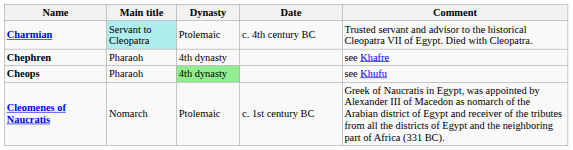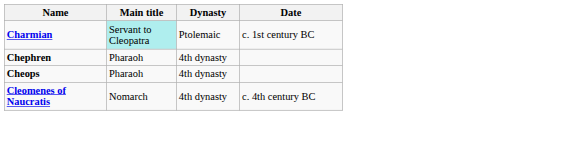 <table class="wikitable sortable" align="center">
 <tr>
 <th style="width: 150px;">Name</th>
 <th style="width: 100px;">Main title</th>
 <th style="width: 90px;">Dynasty</th>
 <th align="center" style="width: 150px;">Date</th>
-<th>Comment</th>
 </tr>
 <tr>
 <td><strong><a href='#'>Charmian</a></strong></td>
 <td style="background: paleturquoise;">Servant to Cleopatra</td>
 <td>Ptolemaic</td>
-<td>c. 4th century BC</td>
-<td>Trusted servant and advisor to the historical Cleopatra VII of Egypt. Died with Cleopatra.</td>
+<td>c. 1st century BC</td>
 </tr>
 <tr>
 <td><strong>Chephren</strong></td>
 <td>Pharaoh</td>
 <td>4th dynasty</td>
 <td></td>
-<td>see <a href='#'>Khafre</a></td>
 </tr>
 <tr>
 <td><strong>Cheops</strong></td>
 <td>Pharaoh</td>
-<td style="background: lightgreen;">4th dynasty</td>
+<td>4th dynasty</td>
 <td></td>
-<td>see <a href='#'>Khufu</a></td>
 </tr>
 <tr>
 <td><strong><a href='#'>Cleomenes of Naucratis</a></strong></td>
 <td>Nomarch</td>
-<td>Ptolemaic</td>
-<td>c. 1st century BC</td>
-<td>Greek of Naucratis in Egypt, was appointed by Alexander III of Macedon as nomarch of the Arabian district of Egypt and receiver of the tributes from all the districts of Egypt and the neighboring part of Africa (331 BC).</td>
+<td>4th dynasty</td>
+<td>c. 4th century BC</td>
 </tr>
 </table>
